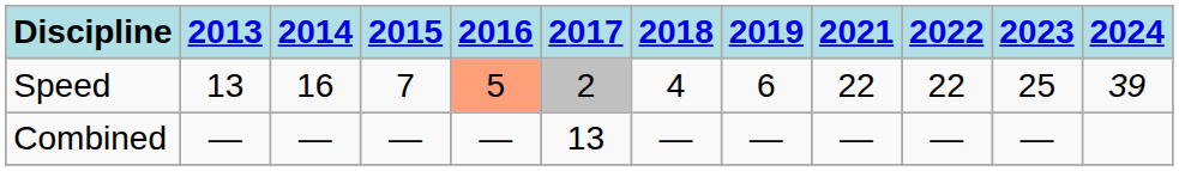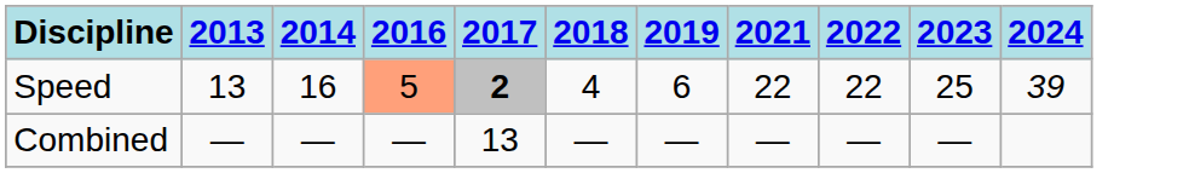 <table class="wikitable" style="text-align: center">
 <tr>
 <th style="background: #b0e0e6">Discipline</th>
 <th style="background: #b0e0e6;"><a href='#'>2013</a></th>
 <th style="background: #b0e0e6;"><a href='#'>2014</a></th>
-<th style="background: #b0e0e6;"><a href='#'>2015</a></th>
 <th style="background: #b0e0e6;"><a href='#'>2016</a></th>
 <th style="background: #b0e0e6;"><a href='#'>2017</a></th>
 <th style="background: #b0e0e6;"><a href='#'>2018</a></th>
 <th style="background: #b0e0e6;"><a href='#'>2019</a></th>
 <th style="background: #b0e0e6;"><a href='#'>2021</a></th>
 <th style="background: #b0e0e6;"><a href='#'>2022</a></th>
 <th style="background: #b0e0e6;"><a href='#'>2023</a></th>
 <th style="background: #b0e0e6;"><a href='#'>2024</a></th>
 </tr>
 <tr>
 <td align="left">Speed</td>
 <td>13</td>
 <td>16</td>
-<td>7</td>
 <td style="background: lightsalmon;">5</td>
-<td style="background: silver;">2</td>
+<td style="background: silver;"><strong>2</strong></td>
 <td>4</td>
 <td>6</td>
 <td>22</td>
 <td>22</td>
 <td>25</td>
 <td><em>39</em></td>
 </tr>
 <tr>
 <td align="left">Combined</td>
 <td>—</td>
 <td>—</td>
 <td>—</td>
-<td>—</td>
 <td>13</td>
 <td>—</td>
 <td>—</td>
 <td>—</td>
 <td>—</td>
 <td>—</td>
 <td></td>
 </tr>
 </table>
